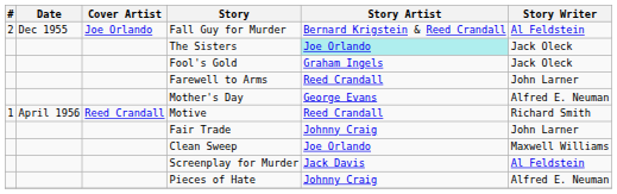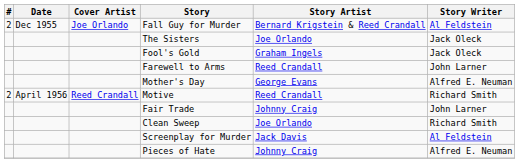 <table class="wikitable">
 <tr>
 <th>#</th>
 <th>Date</th>
 <th>Cover Artist</th>
 <th>Story</th>
 <th>Story Artist</th>
 <th>Story Writer</th>
 </tr>
 <tr>
 <td>2</td>
 <td>Dec 1955</td>
 <td><a href='#'>Joe Orlando</a></td>
 <td>Fall Guy for Murder</td>
 <td><a href='#'>Bernard Krigstein</a> & <a href='#'>Reed Crandall</a></td>
 <td><a href='#'>Al Feldstein</a></td>
 </tr>
 <tr>
 <td></td>
 <td></td>
 <td></td>
 <td>The Sisters</td>
-<td style="background: paleturquoise;"><a href='#'>Joe Orlando</a></td>
+<td><a href='#'>Joe Orlando</a></td>
 <td>Jack Oleck</td>
 </tr>
 <tr>
 <td></td>
 <td></td>
 <td></td>
 <td>Fool's Gold</td>
 <td><a href='#'>Graham Ingels</a></td>
 <td>Jack Oleck</td>
 </tr>
 <tr>
 <td></td>
 <td></td>
 <td></td>
 <td>Farewell to Arms</td>
 <td><a href='#'>Reed Crandall</a></td>
 <td>John Larner</td>
 </tr>
 <tr>
 <td></td>
 <td></td>
 <td></td>
 <td>Mother's Day</td>
 <td><a href='#'>George Evans</a></td>
 <td>Alfred E. Neuman</td>
 </tr>
 <tr>
-<td>1</td>
+<td>2</td>
 <td>April 1956</td>
 <td><a href='#'>Reed Crandall</a></td>
 <td>Motive</td>
 <td><a href='#'>Reed Crandall</a></td>
 <td>Richard Smith</td>
 </tr>
 <tr>
 <td></td>
 <td></td>
 <td></td>
 <td>Fair Trade</td>
 <td><a href='#'>Johnny Craig</a></td>
 <td>John Larner</td>
 </tr>
 <tr>
 <td></td>
 <td></td>
 <td></td>
 <td>Clean Sweep</td>
 <td><a href='#'>Joe Orlando</a></td>
-<td>Maxwell Williams</td>
+<td>Richard Smith</td>
 </tr>
 <tr>
 <td></td>
 <td></td>
 <td></td>
 <td>Screenplay for Murder</td>
 <td><a href='#'>Jack Davis</a></td>
 <td><a href='#'>Al Feldstein</a></td>
 </tr>
 <tr>
 <td></td>
 <td></td>
 <td></td>
 <td>Pieces of Hate</td>
 <td><a href='#'>Johnny Craig</a></td>
 <td>Alfred E. Neuman</td>
 </tr>
 <tr>
 </tr>
 </table>
